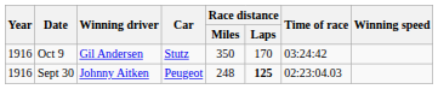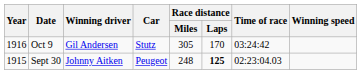 <table class="wikitable" style="font-size: 95%;">
 <tr>
 <th rowspan="2">Year</th>
 <th rowspan="2">Date</th>
 <th rowspan="2">Winning driver</th>
 <th rowspan="2">Car</th>
 <th colspan="2">Race distance</th>
 <th rowspan="2">Time of race</th>
 <th rowspan="2">Winning speed</th>
 </tr>
 <tr>
 <th>Miles</th>
 <th>Laps</th>
 </tr>
 <tr>
 <td>1916</td>
 <td>Oct 9</td>
 <td> <a href='#'>Gil Andersen</a></td>
 <td><a href='#'>Stutz</a></td>
-<td align="center">350</td>
+<td align="center">305</td>
 <td align="center">170</td>
 <td>03:24:42</td>
 <td></td>
 </tr>
 <tr>
-<td>1916</td>
+<td>1915</td>
 <td>Sept 30</td>
 <td> <a href='#'>Johnny Aitken</a></td>
 <td><a href='#'>Peugeot</a></td>
 <td align="center">248</td>
 <td align="center"><strong>125</strong></td>
 <td>02:23:04.03</td>
 <td></td>
 </tr>
 </table>
